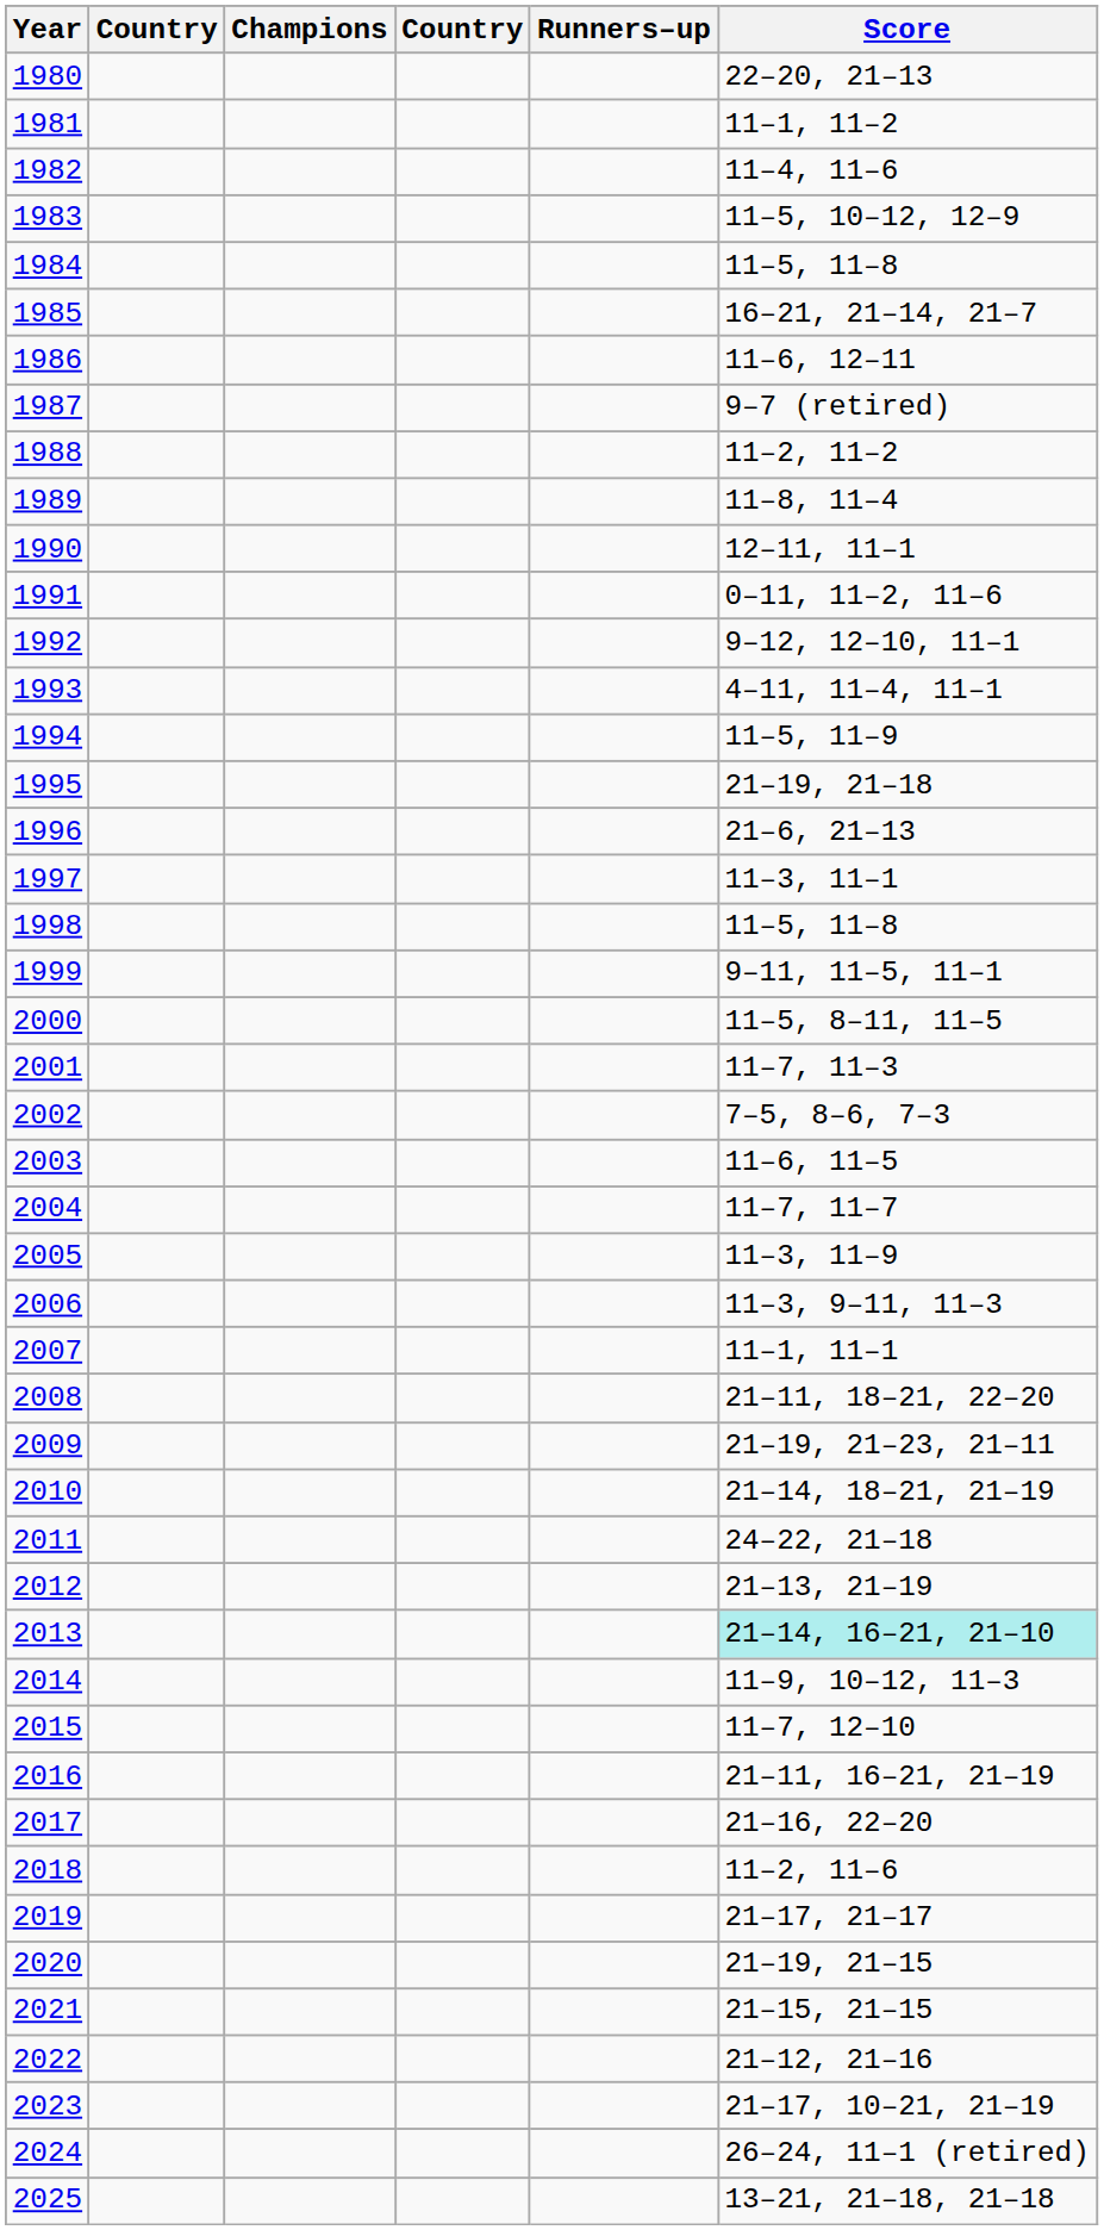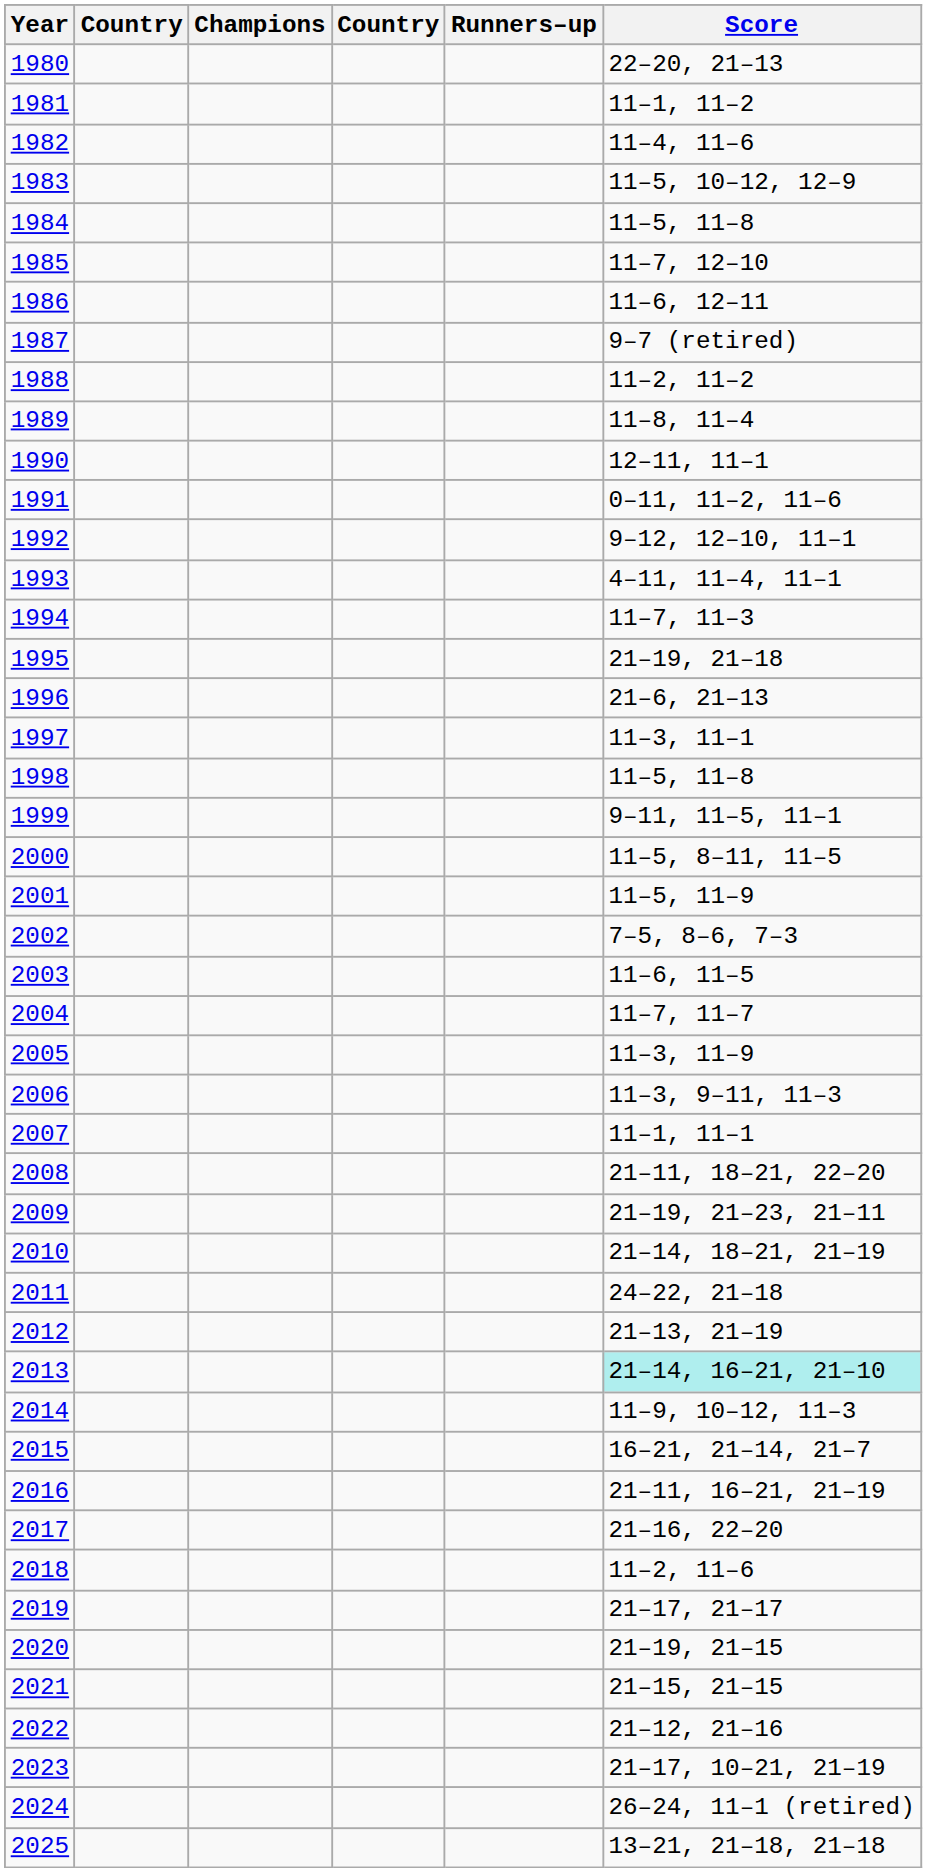 <table class="wikitable sortable">
 <tr>
 <th>Year</th>
 <th>Country</th>
 <th>Champions</th>
 <th>Country</th>
 <th>Runners–up</th>
 <th><a href='#'>Score</a></th>
 </tr>
 <tr>
 <td align=center><a href='#'>1980</a></td>
 <td></td>
 <td></td>
 <td></td>
 <td></td>
 <td>22–20, 21–13</td>
 </tr>
 <tr>
 <td align=center><a href='#'>1981</a></td>
 <td></td>
 <td></td>
 <td></td>
 <td></td>
 <td>11–1, 11–2</td>
 </tr>
 <tr>
 <td align=center><a href='#'>1982</a></td>
 <td></td>
 <td></td>
 <td></td>
 <td></td>
 <td>11–4, 11–6</td>
 </tr>
 <tr>
 <td align=center><a href='#'>1983</a></td>
 <td></td>
 <td></td>
 <td></td>
 <td></td>
 <td>11–5, 10–12, 12–9</td>
 </tr>
 <tr>
 <td align=center><a href='#'>1984</a></td>
 <td></td>
 <td></td>
 <td></td>
 <td></td>
 <td>11–5, 11–8</td>
 </tr>
 <tr>
 <td align=center><a href='#'>1985</a></td>
 <td></td>
 <td></td>
 <td></td>
 <td></td>
-<td>16–21, 21–14, 21–7</td>
+<td>11–7, 12–10</td>
 </tr>
 <tr>
 <td align=center><a href='#'>1986</a></td>
 <td></td>
 <td></td>
 <td></td>
 <td></td>
 <td>11–6, 12–11</td>
 </tr>
 <tr>
 <td align=center><a href='#'>1987</a></td>
 <td></td>
 <td></td>
 <td></td>
 <td></td>
 <td>9–7 (retired)</td>
 </tr>
 <tr>
 <td align=center><a href='#'>1988</a></td>
 <td></td>
 <td></td>
 <td></td>
 <td></td>
 <td>11–2, 11–2</td>
 </tr>
 <tr>
 <td align=center><a href='#'>1989</a></td>
 <td></td>
 <td></td>
 <td></td>
 <td></td>
 <td>11–8, 11–4</td>
 </tr>
 <tr>
 <td align=center><a href='#'>1990</a></td>
 <td></td>
 <td></td>
 <td></td>
 <td></td>
 <td>12–11, 11–1</td>
 </tr>
 <tr>
 <td align=center><a href='#'>1991</a></td>
 <td></td>
 <td></td>
 <td></td>
 <td></td>
 <td>0–11, 11–2, 11–6</td>
 </tr>
 <tr>
 <td align=center><a href='#'>1992</a></td>
 <td></td>
 <td></td>
 <td></td>
 <td></td>
 <td>9–12, 12–10, 11–1</td>
 </tr>
 <tr>
 <td align=center><a href='#'>1993</a></td>
 <td></td>
 <td></td>
 <td></td>
 <td></td>
 <td>4–11, 11–4, 11–1</td>
 </tr>
 <tr>
 <td align=center><a href='#'>1994</a></td>
 <td></td>
 <td></td>
 <td></td>
 <td></td>
-<td>11–5, 11–9</td>
+<td>11–7, 11–3</td>
 </tr>
 <tr>
 <td align=center><a href='#'>1995</a></td>
 <td></td>
 <td></td>
 <td></td>
 <td></td>
 <td>21–19, 21–18</td>
 </tr>
 <tr>
 <td align=center><a href='#'>1996</a></td>
 <td></td>
 <td></td>
 <td></td>
 <td></td>
 <td>21–6, 21–13</td>
 </tr>
 <tr>
 <td align=center><a href='#'>1997</a></td>
 <td></td>
 <td></td>
 <td></td>
 <td></td>
 <td>11–3, 11–1</td>
 </tr>
 <tr>
 <td align=center><a href='#'>1998</a></td>
 <td></td>
 <td></td>
 <td></td>
 <td></td>
 <td>11–5, 11–8</td>
 </tr>
 <tr>
 <td align=center><a href='#'>1999</a></td>
 <td></td>
 <td></td>
 <td></td>
 <td></td>
 <td>9–11, 11–5, 11–1</td>
 </tr>
 <tr>
 <td align=center><a href='#'>2000</a></td>
 <td></td>
 <td></td>
 <td></td>
 <td></td>
 <td>11–5, 8–11, 11–5</td>
 </tr>
 <tr>
 <td align=center><a href='#'>2001</a></td>
 <td></td>
 <td></td>
 <td></td>
 <td></td>
-<td>11–7, 11–3</td>
+<td>11–5, 11–9</td>
 </tr>
 <tr>
 <td align=center><a href='#'>2002</a></td>
 <td></td>
 <td></td>
 <td></td>
 <td></td>
 <td>7–5, 8–6, 7–3</td>
 </tr>
 <tr>
 <td align=center><a href='#'>2003</a></td>
 <td></td>
 <td></td>
 <td></td>
 <td></td>
 <td>11–6, 11–5</td>
 </tr>
 <tr>
 <td align=center><a href='#'>2004</a></td>
 <td></td>
 <td></td>
 <td></td>
 <td></td>
 <td>11–7, 11–7</td>
 </tr>
 <tr>
 <td align=center><a href='#'>2005</a></td>
 <td></td>
 <td></td>
 <td></td>
 <td></td>
 <td>11–3, 11–9</td>
 </tr>
 <tr>
 <td align=center><a href='#'>2006</a></td>
 <td></td>
 <td></td>
 <td></td>
 <td></td>
 <td>11–3, 9–11, 11–3</td>
 </tr>
 <tr>
 <td align=center><a href='#'>2007</a></td>
 <td></td>
 <td></td>
 <td></td>
 <td></td>
 <td>11–1, 11–1</td>
 </tr>
 <tr>
 <td align=center><a href='#'>2008</a></td>
 <td></td>
 <td></td>
 <td></td>
 <td></td>
 <td>21–11, 18–21, 22–20</td>
 </tr>
 <tr>
 <td align=center><a href='#'>2009</a></td>
 <td></td>
 <td></td>
 <td></td>
 <td></td>
 <td>21–19, 21–23, 21–11</td>
 </tr>
 <tr>
 <td align=center><a href='#'>2010</a></td>
 <td></td>
 <td></td>
 <td></td>
 <td></td>
 <td>21–14, 18–21, 21–19</td>
 </tr>
 <tr>
 <td align=center><a href='#'>2011</a></td>
 <td></td>
 <td></td>
 <td></td>
 <td></td>
 <td>24–22, 21–18</td>
 </tr>
 <tr>
 <td align=center><a href='#'>2012</a></td>
 <td></td>
 <td></td>
 <td></td>
 <td></td>
 <td>21–13, 21–19</td>
 </tr>
 <tr>
 <td align=center><a href='#'>2013</a></td>
 <td></td>
 <td></td>
 <td></td>
 <td></td>
 <td style="background: paleturquoise;">21–14, 16–21, 21–10</td>
 </tr>
 <tr>
 <td align=center><a href='#'>2014</a></td>
 <td></td>
 <td></td>
 <td></td>
 <td></td>
 <td>11–9, 10–12, 11–3</td>
 </tr>
 <tr>
 <td align=center><a href='#'>2015</a></td>
 <td></td>
 <td></td>
 <td></td>
 <td></td>
-<td>11–7, 12–10</td>
+<td>16–21, 21–14, 21–7</td>
 </tr>
 <tr>
 <td align=center><a href='#'>2016</a></td>
 <td></td>
 <td></td>
 <td></td>
 <td></td>
 <td>21–11, 16–21, 21–19</td>
 </tr>
 <tr>
 <td align=center><a href='#'>2017</a></td>
 <td></td>
 <td></td>
 <td></td>
 <td></td>
 <td>21–16, 22–20</td>
 </tr>
 <tr>
 <td align=center><a href='#'>2018</a></td>
 <td></td>
 <td></td>
 <td></td>
 <td></td>
 <td>11–2, 11–6</td>
 </tr>
 <tr>
 <td align=center><a href='#'>2019</a></td>
 <td></td>
 <td></td>
 <td></td>
 <td></td>
 <td>21–17, 21–17</td>
 </tr>
 <tr>
 <td align=center><a href='#'>2020</a></td>
 <td></td>
 <td></td>
 <td></td>
 <td></td>
 <td>21–19, 21–15</td>
 </tr>
 <tr>
 <td align=center><a href='#'>2021</a></td>
 <td></td>
 <td></td>
 <td></td>
 <td></td>
 <td>21–15, 21–15</td>
 </tr>
 <tr>
 <td align=center><a href='#'>2022</a></td>
 <td></td>
 <td></td>
 <td></td>
 <td></td>
 <td>21–12, 21–16</td>
 </tr>
 <tr>
 <td align=center><a href='#'>2023</a></td>
 <td></td>
 <td></td>
 <td></td>
 <td></td>
 <td>21–17, 10–21, 21–19</td>
 </tr>
 <tr>
 <td align=center><a href='#'>2024</a></td>
 <td></td>
 <td></td>
 <td></td>
 <td></td>
 <td>26–24, 11–1 (retired)</td>
 </tr>
 <tr>
 <td align=center><a href='#'>2025</a></td>
 <td></td>
 <td></td>
 <td></td>
 <td></td>
 <td>13–21, 21–18, 21–18</td>
 </tr>
 </table>
